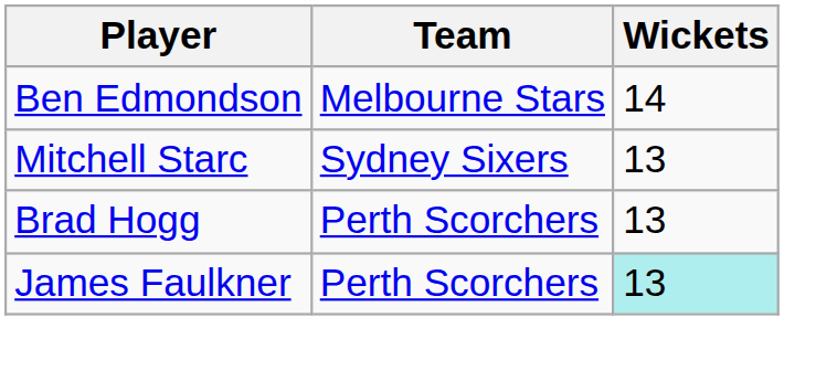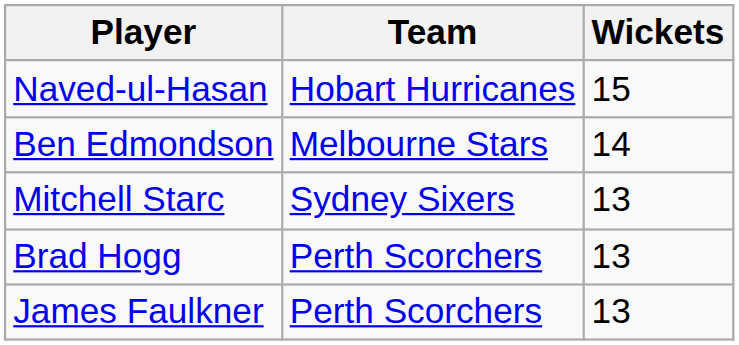 <table class="wikitable">
 <tr>
 <th>Player</th>
 <th>Team</th>
 <th>Wickets</th>
+</tr>
+<tr>
+<td><a href='#'>Naved-ul-Hasan</a></td>
+<td><a href='#'>Hobart Hurricanes</a></td>
+<td>15</td>
 </tr>
 <tr>
 <td><a href='#'>Ben Edmondson</a></td>
 <td><a href='#'>Melbourne Stars</a></td>
 <td>14</td>
 </tr>
 <tr>
 <td><a href='#'>Mitchell Starc</a></td>
 <td><a href='#'>Sydney Sixers</a></td>
 <td>13</td>
 </tr>
 <tr>
 <td><a href='#'>Brad Hogg</a></td>
 <td><a href='#'>Perth Scorchers</a></td>
 <td>13</td>
 </tr>
 <tr>
 <td><a href='#'>James Faulkner</a></td>
 <td><a href='#'>Perth Scorchers</a></td>
-<td style="background: paleturquoise;">13</td>
+<td>13</td>
 </tr>
 </table>
